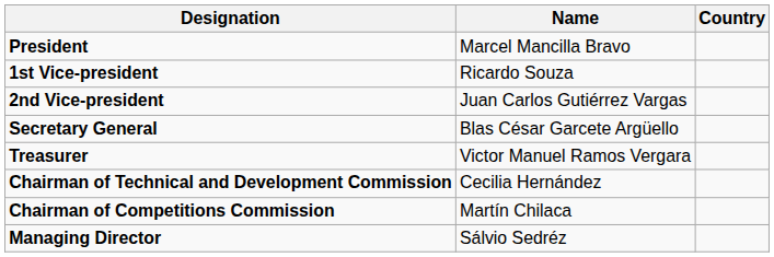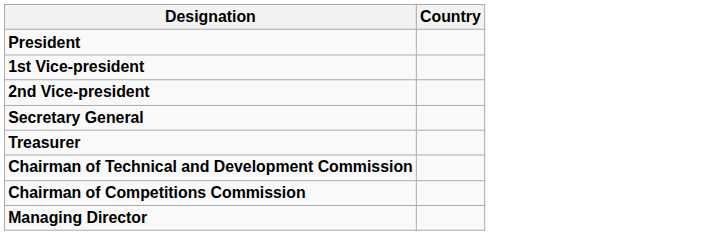 <table class="wikitable">
 <tr>
 <th>Designation</th>
-<th>Name</th>
 <th>Country</th>
 </tr>
 <tr>
 <td><strong>President</strong></td>
-<td>Marcel Mancilla Bravo</td>
 <td></td>
 </tr>
 <tr>
 <td><strong>1st Vice-president</strong></td>
-<td>Ricardo Souza</td>
 <td></td>
 </tr>
 <tr>
 <td><strong>2nd Vice-president</strong></td>
-<td>Juan Carlos Gutiérrez Vargas</td>
 <td></td>
 </tr>
 <tr>
 <td><strong>Secretary General</strong></td>
-<td>Blas César Garcete Argüello</td>
 <td></td>
 </tr>
 <tr>
 <td><strong>Treasurer</strong></td>
-<td>Victor Manuel Ramos Vergara</td>
 <td></td>
 </tr>
 <tr>
 <td><strong>Chairman of Technical and Development Commission</strong></td>
-<td>Cecilia Hernández</td>
 <td></td>
 </tr>
 <tr>
 <td><strong>Chairman of Competitions Commission</strong></td>
-<td>Martín Chilaca</td>
 <td></td>
 </tr>
 <tr>
 <td><strong>Managing Director</strong></td>
-<td>Sálvio Sedréz</td>
 <td></td>
 </tr>
 </table>
